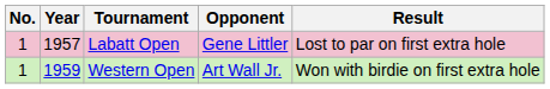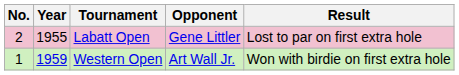 <table class="wikitable" style="font-size:95%;">
 <tr>
 <th>No.</th>
 <th>Year</th>
 <th>Tournament</th>
 <th>Opponent</th>
 <th>Result</th>
 </tr>
 <tr style="background:#F2C1D1;">
-<td align=center>1</td>
-<td>1957</td>
+<td align=center>2</td>
+<td>1955</td>
 <td><a href='#'>Labatt Open</a></td>
 <td> <a href='#'>Gene Littler</a></td>
 <td>Lost to par on first extra hole</td>
 </tr>
 <tr style="background:#D0F0C0;">
 <td align=center>1</td>
 <td><a href='#'>1959</a></td>
 <td><a href='#'>Western Open</a></td>
 <td> <a href='#'>Art Wall Jr.</a></td>
 <td>Won with birdie on first extra hole</td>
 </tr>
 </table>
